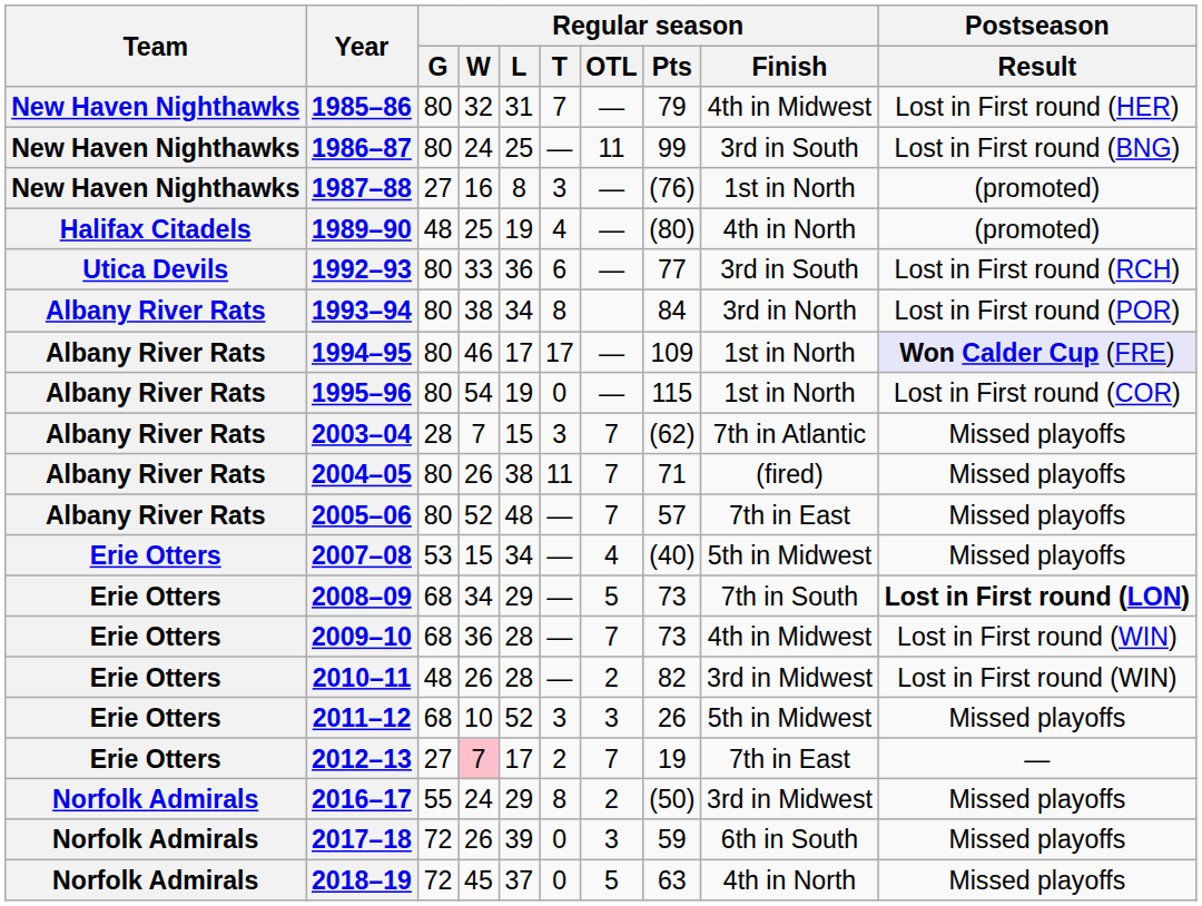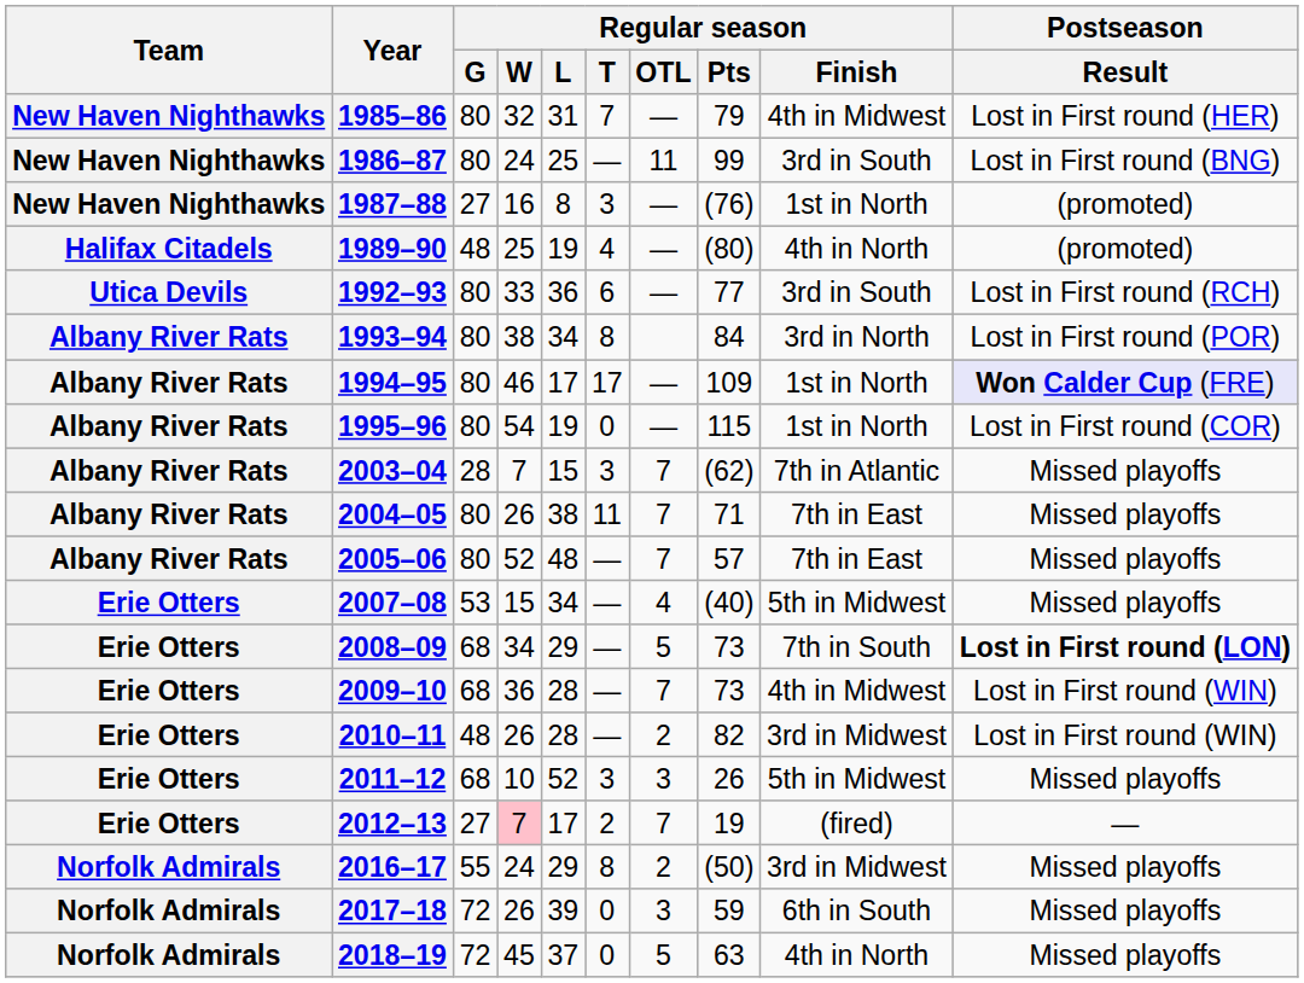 <table class="wikitable" style="font-size:95%; text-align:center;">
 <tr>
 <th rowspan="2">Team</th>
 <th rowspan="2">Year</th>
 <th colspan="7">Regular season</th>
 <th>Postseason</th>
 </tr>
 <tr>
 <th>G</th>
 <th>W</th>
 <th>L</th>
 <th>T</th>
 <th>OTL</th>
 <th>Pts</th>
 <th>Finish</th>
 <th>Result</th>
 </tr>
 <tr>
 <th><a href='#'>New Haven Nighthawks</a></th>
 <th><a href='#'>1985–86</a></th>
 <td>80</td>
 <td>32</td>
 <td>31</td>
 <td>7</td>
 <td>—</td>
 <td>79</td>
 <td>4th in Midwest</td>
 <td>Lost in First round (<a href='#'>HER</a>)</td>
 </tr>
 <tr>
 <th>New Haven Nighthawks</th>
 <th><a href='#'>1986–87</a></th>
 <td>80</td>
 <td>24</td>
 <td>25</td>
 <td>—</td>
 <td>11</td>
 <td>99</td>
 <td>3rd in South</td>
 <td>Lost in First round (<a href='#'>BNG</a>)</td>
 </tr>
 <tr>
 <th>New Haven Nighthawks</th>
 <th><a href='#'>1987–88</a></th>
 <td>27</td>
 <td>16</td>
 <td>8</td>
 <td>3</td>
 <td>—</td>
 <td>(76)</td>
 <td>1st in North</td>
 <td>(promoted)</td>
 </tr>
 <tr>
 <th><a href='#'>Halifax Citadels</a></th>
 <th><a href='#'>1989–90</a></th>
 <td>48</td>
 <td>25</td>
 <td>19</td>
 <td>4</td>
 <td>—</td>
 <td>(80)</td>
 <td>4th in North</td>
 <td>(promoted)</td>
 </tr>
 <tr>
 <th><a href='#'>Utica Devils</a></th>
 <th><a href='#'>1992–93</a></th>
 <td>80</td>
 <td>33</td>
 <td>36</td>
 <td>6</td>
 <td>—</td>
 <td>77</td>
 <td>3rd in South</td>
 <td>Lost in First round (<a href='#'>RCH</a>)</td>
 </tr>
 <tr>
 <th><a href='#'>Albany River Rats</a></th>
 <th><a href='#'>1993–94</a></th>
 <td>80</td>
 <td>38</td>
 <td>34</td>
 <td>8</td>
 <td></td>
 <td>84</td>
 <td>3rd in North</td>
 <td>Lost in First round (<a href='#'>POR</a>)</td>
 </tr>
 <tr>
 <th>Albany River Rats</th>
 <th><a href='#'>1994–95</a></th>
 <td>80</td>
 <td>46</td>
 <td>17</td>
 <td>17</td>
 <td>—</td>
 <td>109</td>
 <td>1st in North</td>
 <td style="background: lavender;"><strong>Won <a href='#'>Calder Cup</a></strong> (<a href='#'>FRE</a>)</td>
 </tr>
 <tr>
 <th>Albany River Rats</th>
 <th><a href='#'>1995–96</a></th>
 <td>80</td>
 <td>54</td>
 <td>19</td>
 <td>0</td>
 <td>—</td>
 <td>115</td>
 <td>1st in North</td>
 <td>Lost in First round (<a href='#'>COR</a>)</td>
 </tr>
 <tr>
 <th>Albany River Rats</th>
 <th><a href='#'>2003–04</a></th>
 <td>28</td>
 <td>7</td>
 <td>15</td>
 <td>3</td>
 <td>7</td>
 <td>(62)</td>
 <td>7th in Atlantic</td>
 <td>Missed playoffs</td>
 </tr>
 <tr>
 <th>Albany River Rats</th>
 <th><a href='#'>2004–05</a></th>
 <td>80</td>
 <td>26</td>
 <td>38</td>
 <td>11</td>
 <td>7</td>
 <td>71</td>
-<td>(fired)</td>
+<td>7th in East</td>
 <td>Missed playoffs</td>
 </tr>
 <tr>
 <th>Albany River Rats</th>
 <th><a href='#'>2005–06</a></th>
 <td>80</td>
 <td>52</td>
 <td>48</td>
 <td>—</td>
 <td>7</td>
 <td>57</td>
 <td>7th in East</td>
 <td>Missed playoffs</td>
 </tr>
 <tr>
 <th><a href='#'>Erie Otters</a></th>
 <th><a href='#'>2007–08</a></th>
 <td>53</td>
 <td>15</td>
 <td>34</td>
 <td>—</td>
 <td>4</td>
 <td>(40)</td>
 <td>5th in Midwest</td>
 <td>Missed playoffs</td>
 </tr>
 <tr>
 <th>Erie Otters</th>
 <th><a href='#'>2008–09</a></th>
 <td>68</td>
 <td>34</td>
 <td>29</td>
 <td>—</td>
 <td>5</td>
 <td>73</td>
 <td>7th in South</td>
 <td><strong>Lost in First round (<a href='#'>LON</a>)</strong></td>
 </tr>
 <tr>
 <th>Erie Otters</th>
 <th><a href='#'>2009–10</a></th>
 <td>68</td>
 <td>36</td>
 <td>28</td>
 <td>—</td>
 <td>7</td>
 <td>73</td>
 <td>4th in Midwest</td>
 <td>Lost in First round (<a href='#'>WIN</a>)</td>
 </tr>
 <tr>
 <th>Erie Otters</th>
 <th><a href='#'>2010–11</a></th>
 <td>48</td>
 <td>26</td>
 <td>28</td>
 <td>—</td>
 <td>2</td>
 <td>82</td>
 <td>3rd in Midwest</td>
 <td>Lost in First round (WIN)</td>
 </tr>
 <tr>
 <th>Erie Otters</th>
 <th><a href='#'>2011–12</a></th>
 <td>68</td>
 <td>10</td>
 <td>52</td>
 <td>3</td>
 <td>3</td>
 <td>26</td>
 <td>5th in Midwest</td>
 <td>Missed playoffs</td>
 </tr>
 <tr>
 <th>Erie Otters</th>
 <th><a href='#'>2012–13</a></th>
 <td>27</td>
 <td style="background: pink;">7</td>
 <td>17</td>
 <td>2</td>
 <td>7</td>
 <td>19</td>
-<td>7th in East</td>
+<td>(fired)</td>
 <td>—</td>
 </tr>
 <tr>
 <th><a href='#'>Norfolk Admirals</a></th>
 <th><a href='#'>2016–17</a></th>
 <td>55</td>
 <td>24</td>
 <td>29</td>
 <td>8</td>
 <td>2</td>
 <td>(50)</td>
 <td>3rd in Midwest</td>
 <td>Missed playoffs</td>
 </tr>
 <tr>
 <th>Norfolk Admirals</th>
 <th><a href='#'>2017–18</a></th>
 <td>72</td>
 <td>26</td>
 <td>39</td>
 <td>0</td>
 <td>3</td>
 <td>59</td>
 <td>6th in South</td>
 <td>Missed playoffs</td>
 </tr>
 <tr>
 <th>Norfolk Admirals</th>
 <th><a href='#'>2018–19</a></th>
 <td>72</td>
 <td>45</td>
 <td>37</td>
 <td>0</td>
 <td>5</td>
 <td>63</td>
 <td>4th in North</td>
 <td>Missed playoffs</td>
 </tr>
 </table>
